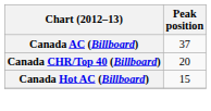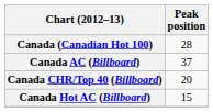 <table class="wikitable sortable plainrowheaders" style="text-align:center;">
 <tr>
 <th scope="col">Chart (2012–13)</th>
 <th scope="col">Peak<br>position</th>
+</tr>
+<tr>
+<th scope="row">Canada (<a href='#'>Canadian Hot 100</a>)</th>
+<td>28</td>
 </tr>
 <tr>
 <th scope="row">Canada <a href='#'>AC</a> (<em><a href='#'>Billboard</a></em>)</th>
 <td>37</td>
 </tr>
 <tr>
 <th scope="row">Canada <a href='#'>CHR/Top 40</a> (<em><a href='#'>Billboard</a></em>)</th>
 <td>20</td>
 </tr>
 <tr>
 <th scope="row">Canada <a href='#'>Hot AC</a> (<em><a href='#'>Billboard</a></em>)</th>
 <td>15</td>
 </tr>
 <tr>
 </tr>
 </table>
